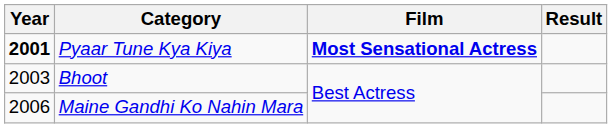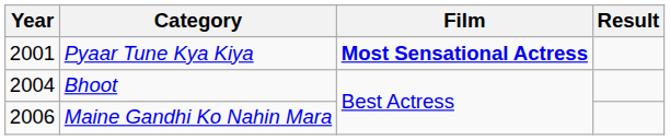 <table class="wikitable">
 <tr>
 <th>Year</th>
 <th>Category</th>
 <th>Film</th>
 <th>Result</th>
 </tr>
 <tr>
-<td><strong>2001</strong></td>
+<td>2001</td>
 <td><em><a href='#'>Pyaar Tune Kya Kiya</a></em></td>
 <td><strong><a href='#'>Most Sensational Actress</a></strong></td>
 <td></td>
 </tr>
 <tr>
-<td>2003</td>
+<td>2004</td>
 <td><em><a href='#'>Bhoot</a></em></td>
 <td rowspan="2"><a href='#'>Best Actress</a></td>
 <td></td>
 </tr>
 <tr>
 <td>2006</td>
 <td><em><a href='#'>Maine Gandhi Ko Nahin Mara</a></em></td>
 <td></td>
 </tr>
 </table>
